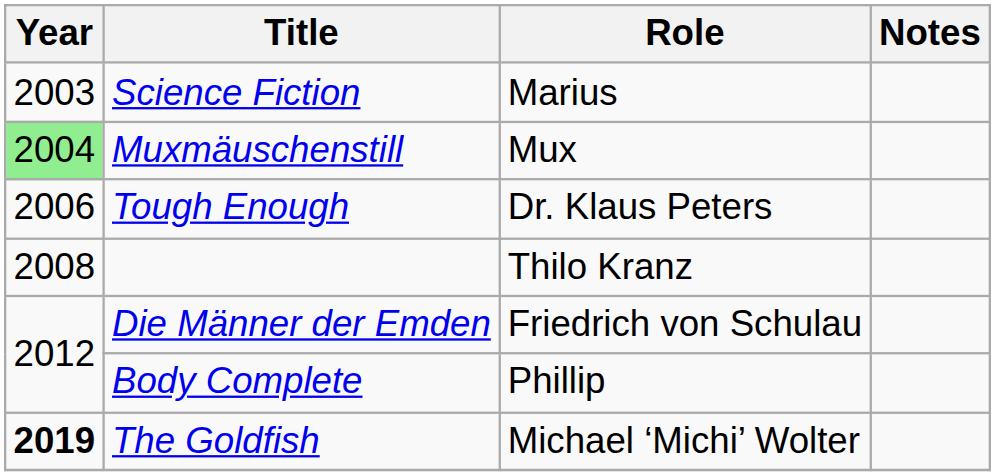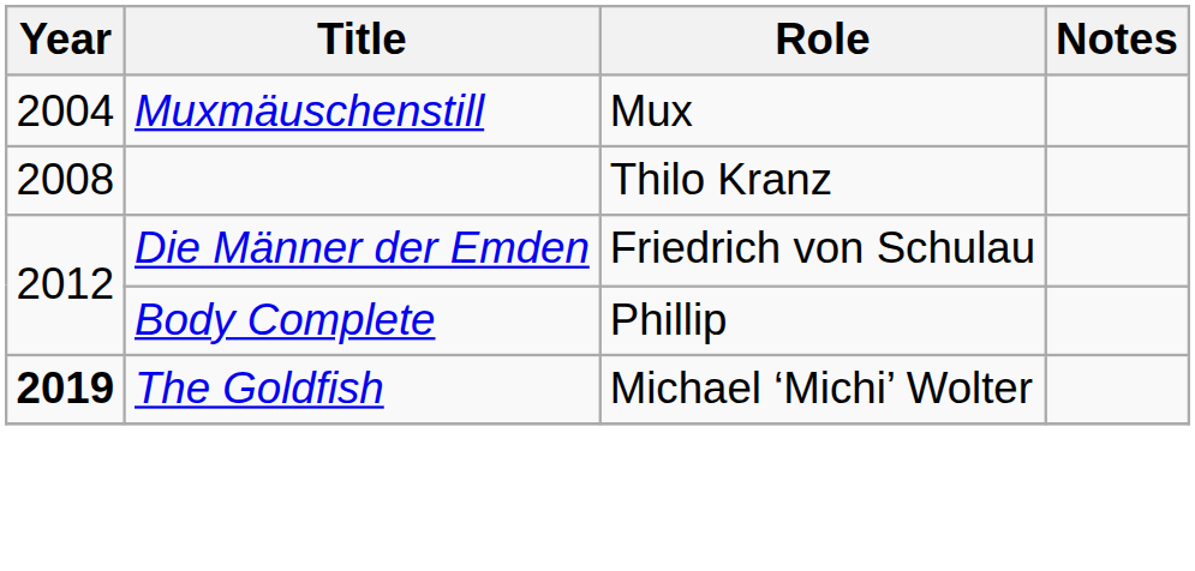 <table class="wikitable sortable">
 <tr>
 <th>Year</th>
 <th>Title</th>
 <th>Role</th>
 <th class="unsortable">Notes</th>
 </tr>
 <tr>
-<td>2003</td>
-<td><em><a href='#'>Science Fiction</a></em></td>
-<td>Marius</td>
-<td></td>
-</tr>
-<tr>
-<td style="background: lightgreen;">2004</td>
+<td>2004</td>
 <td><em><a href='#'>Muxmäuschenstill</a></em></td>
 <td>Mux</td>
-<td></td>
-</tr>
-<tr>
-<td>2006</td>
-<td><em><a href='#'>Tough Enough</a></em></td>
-<td>Dr. Klaus Peters</td>
 <td></td>
 </tr>
 <tr>
 <td>2008</td>
 <td><em></em></td>
 <td>Thilo Kranz</td>
 <td></td>
 </tr>
 <tr>
 <td rowspan=2>2012</td>
 <td><em><a href='#'>Die Männer der Emden</a></em></td>
 <td>Friedrich von Schulau</td>
 <td></td>
 </tr>
 <tr>
 <td><em><a href='#'>Body Complete</a></em></td>
 <td>Phillip</td>
 <td></td>
 </tr>
 <tr>
 <td><strong>2019</strong></td>
 <td><em><a href='#'>The Goldfish</a></em></td>
 <td>Michael ‘Michi’ Wolter</td>
 <td></td>
 </tr>
 <tr>
 </tr>
 </table>
